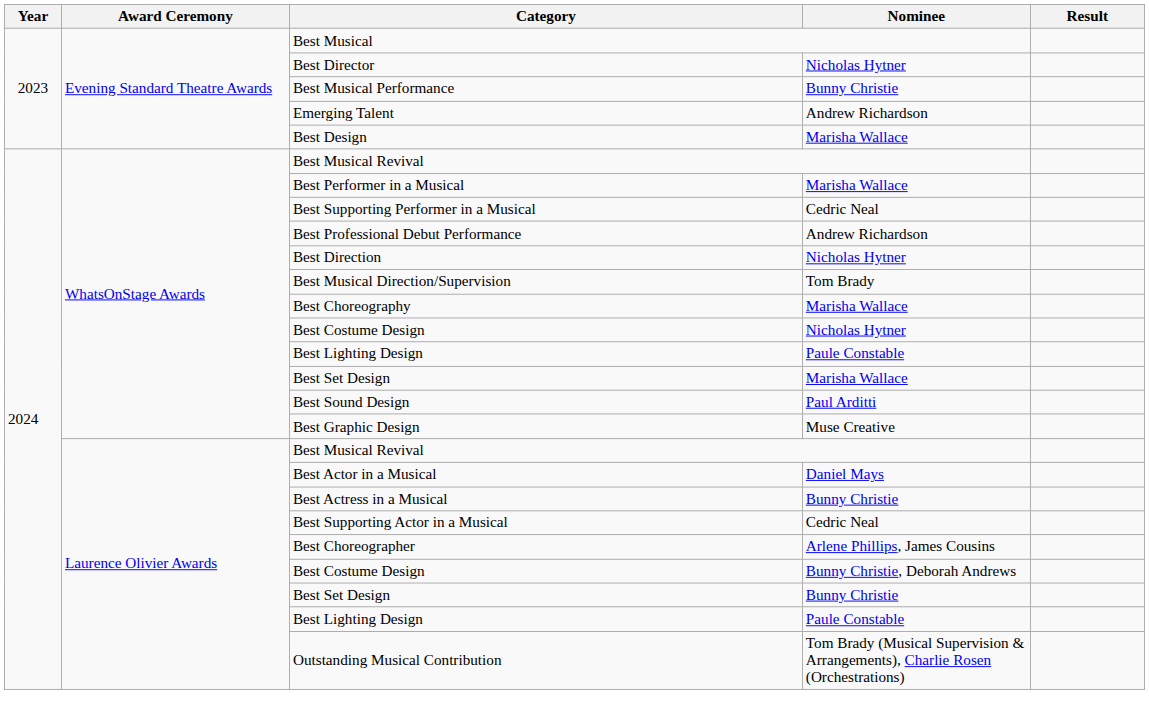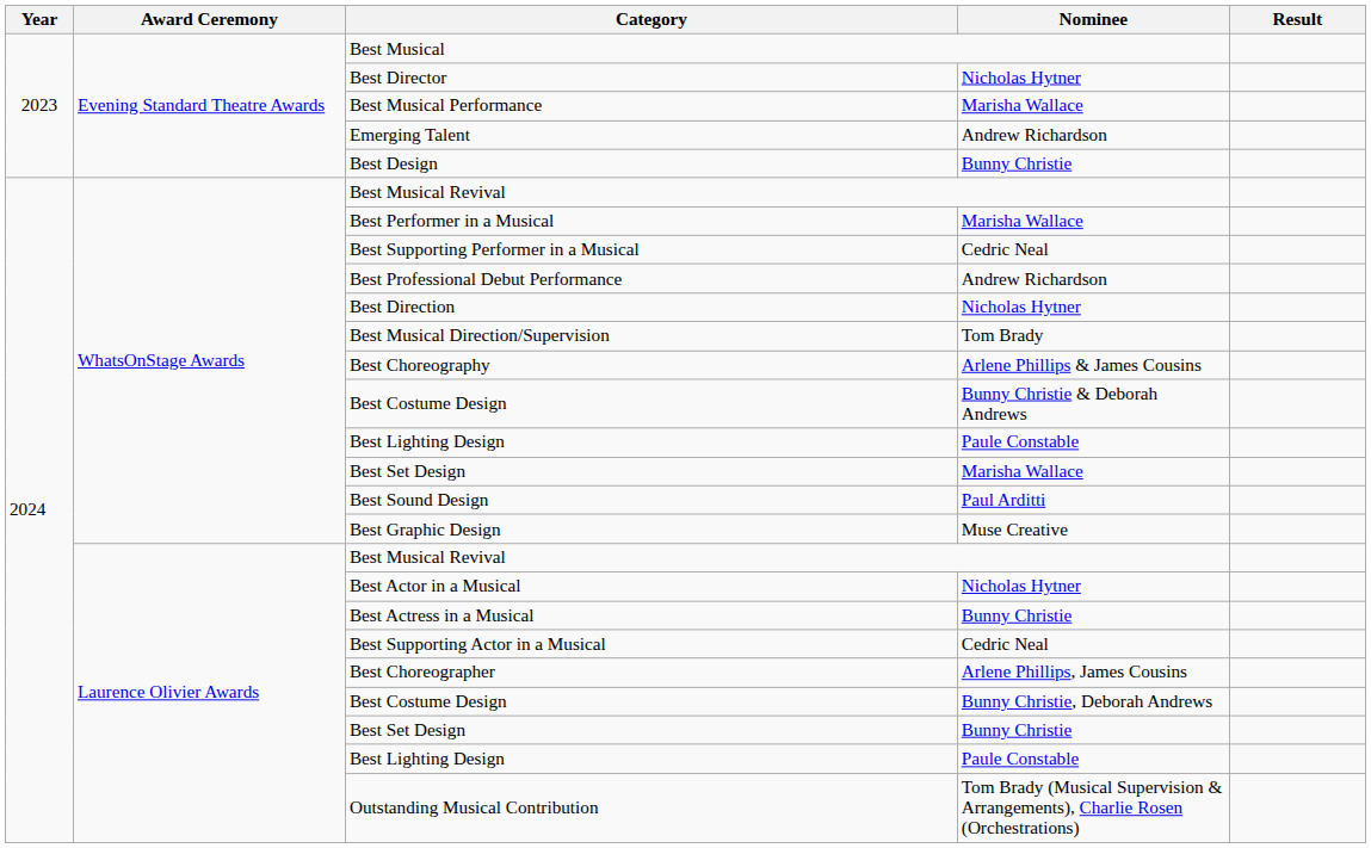 <table class="wikitable" style="width:95%;">
 <tr>
 <th style="width:5%;">Year</th>
 <th style="width:20%;">Award Ceremony</th>
 <th style="width:45%;">Category</th>
 <th style="width:20%;">Nominee</th>
 <th style="width:10%;">Result</th>
 </tr>
 <tr>
 <td rowspan="5" style="text-align:center;">2023</td>
 <td rowspan="5"><a href='#'>Evening Standard Theatre Awards</a></td>
 <td colspan="2">Best Musical</td>
 <td></td>
 </tr>
 <tr>
 <td>Best Director</td>
 <td><a href='#'>Nicholas Hytner</a></td>
 <td></td>
 </tr>
 <tr>
 <td>Best Musical Performance</td>
-<td><a href='#'>Bunny Christie</a></td>
+<td><a href='#'>Marisha Wallace</a></td>
 <td></td>
 </tr>
 <tr>
 <td>Emerging Talent</td>
 <td>Andrew Richardson</td>
 <td></td>
 </tr>
 <tr>
 <td>Best Design</td>
-<td><a href='#'>Marisha Wallace</a></td>
+<td><a href='#'>Bunny Christie</a></td>
 <td></td>
 </tr>
 <tr>
 <td rowspan="21">2024</td>
 <td rowspan="12"><a href='#'>WhatsOnStage Awards</a></td>
 <td colspan="2">Best Musical Revival</td>
 <td></td>
 </tr>
 <tr>
 <td>Best Performer in a Musical</td>
 <td><a href='#'>Marisha Wallace</a></td>
 <td></td>
 </tr>
 <tr>
 <td>Best Supporting Performer in a Musical</td>
 <td>Cedric Neal</td>
 <td></td>
 </tr>
 <tr>
 <td>Best Professional Debut Performance</td>
 <td>Andrew Richardson</td>
 <td></td>
 </tr>
 <tr>
 <td>Best Direction</td>
 <td><a href='#'>Nicholas Hytner</a></td>
 <td></td>
 </tr>
 <tr>
 <td>Best Musical Direction/Supervision</td>
 <td>Tom Brady</td>
 <td></td>
 </tr>
 <tr>
 <td>Best Choreography</td>
-<td><a href='#'>Marisha Wallace</a></td>
+<td><a href='#'>Arlene Phillips</a> & James Cousins</td>
 <td></td>
 </tr>
 <tr>
 <td>Best Costume Design</td>
-<td><a href='#'>Nicholas Hytner</a></td>
+<td><a href='#'>Bunny Christie</a> & Deborah Andrews</td>
 <td></td>
 </tr>
 <tr>
 <td>Best Lighting Design</td>
 <td><a href='#'>Paule Constable</a></td>
 <td></td>
 </tr>
 <tr>
 <td>Best Set Design</td>
 <td><a href='#'>Marisha Wallace</a></td>
 <td></td>
 </tr>
 <tr>
 <td>Best Sound Design</td>
 <td><a href='#'>Paul Arditti</a></td>
 <td></td>
 </tr>
 <tr>
 <td>Best Graphic Design</td>
 <td>Muse Creative</td>
 <td></td>
 </tr>
 <tr>
 <td rowspan="9"><a href='#'>Laurence Olivier Awards</a></td>
 <td colspan="2">Best Musical Revival</td>
 <td></td>
 </tr>
 <tr>
 <td>Best Actor in a Musical</td>
-<td><a href='#'>Daniel Mays</a></td>
+<td><a href='#'>Nicholas Hytner</a></td>
 <td></td>
 </tr>
 <tr>
 <td>Best Actress in a Musical</td>
 <td><a href='#'>Bunny Christie</a></td>
 <td></td>
 </tr>
 <tr>
 <td>Best Supporting Actor in a Musical</td>
 <td>Cedric Neal</td>
 <td></td>
 </tr>
 <tr>
 <td>Best Choreographer</td>
 <td><a href='#'>Arlene Phillips</a>, James Cousins</td>
 <td></td>
 </tr>
 <tr>
 <td>Best Costume Design</td>
 <td><a href='#'>Bunny Christie</a>, Deborah Andrews</td>
 <td></td>
 </tr>
 <tr>
 <td>Best Set Design</td>
 <td><a href='#'>Bunny Christie</a></td>
 <td></td>
 </tr>
 <tr>
 <td>Best Lighting Design</td>
 <td><a href='#'>Paule Constable</a></td>
 <td></td>
 </tr>
 <tr>
 <td>Outstanding Musical Contribution</td>
 <td>Tom Brady (Musical Supervision & Arrangements), <a href='#'>Charlie Rosen</a> (Orchestrations)</td>
 <td></td>
 </tr>
 </table>
